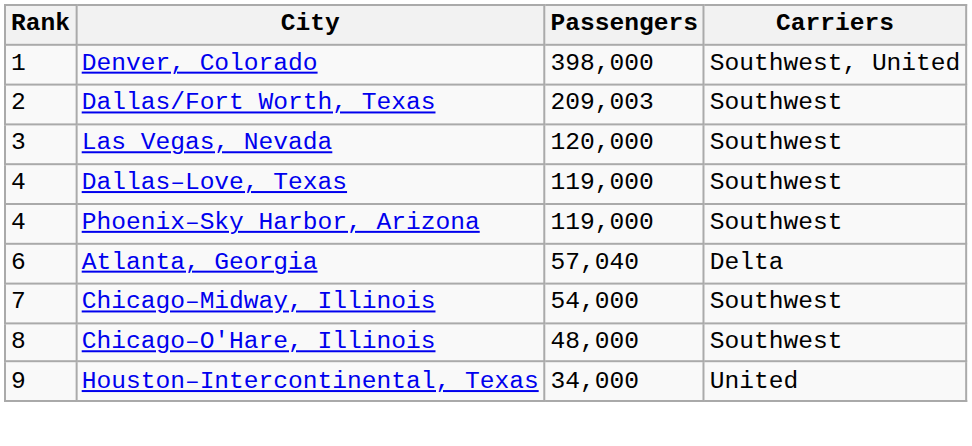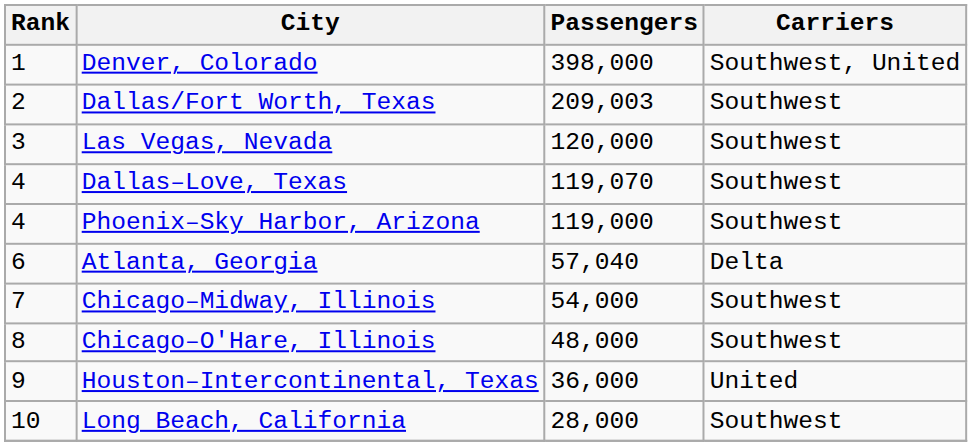 <table class="wikitable sortable" style="font-size: 95%">
 <tr>
 <th>Rank</th>
 <th>City</th>
 <th>Passengers</th>
 <th>Carriers</th>
 </tr>
 <tr>
 <td>1</td>
 <td> <a href='#'>Denver, Colorado</a></td>
 <td>398,000</td>
 <td>Southwest, United</td>
 </tr>
 <tr>
 <td>2</td>
 <td> <a href='#'>Dallas/Fort Worth, Texas</a></td>
 <td>209,003</td>
 <td>Southwest</td>
 </tr>
 <tr>
 <td>3</td>
 <td> <a href='#'>Las Vegas, Nevada</a></td>
 <td>120,000</td>
 <td>Southwest</td>
 </tr>
 <tr>
 <td>4</td>
 <td> <a href='#'>Dallas–Love, Texas</a></td>
-<td>119,000</td>
+<td>119,070</td>
 <td>Southwest</td>
 </tr>
 <tr>
 <td>4</td>
 <td> <a href='#'>Phoenix–Sky Harbor, Arizona</a></td>
 <td>119,000</td>
 <td>Southwest</td>
 </tr>
 <tr>
 <td>6</td>
 <td> <a href='#'>Atlanta, Georgia</a></td>
 <td>57,040</td>
 <td>Delta</td>
 </tr>
 <tr>
 <td>7</td>
 <td> <a href='#'>Chicago–Midway, Illinois</a></td>
 <td>54,000</td>
 <td>Southwest</td>
 </tr>
 <tr>
 <td>8</td>
 <td> <a href='#'>Chicago–O'Hare, Illinois</a></td>
 <td>48,000</td>
 <td>Southwest</td>
 </tr>
 <tr>
 <td>9</td>
 <td>  <a href='#'>Houston–Intercontinental, Texas</a></td>
-<td>34,000</td>
+<td>36,000</td>
 <td>United</td>
+</tr>
+<tr>
+<td>10</td>
+<td>  <a href='#'>Long Beach, California</a></td>
+<td>28,000</td>
+<td>Southwest</td>
 </tr>
 <tr>
 </tr>
 </table>
